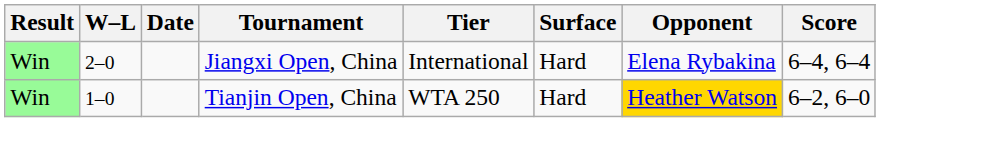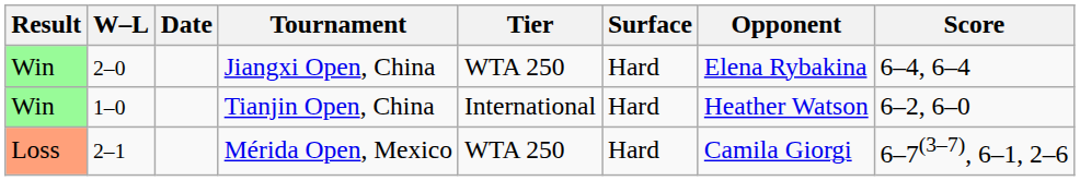 <table class="sortable wikitable">
 <tr>
 <th>Result</th>
 <th class="unsortable">W–L</th>
 <th>Date</th>
 <th>Tournament</th>
 <th>Tier</th>
 <th>Surface</th>
 <th>Opponent</th>
 <th class="unsortable">Score</th>
 </tr>
 <tr>
 <td style="background:#98fb98">Win</td>
 <td><small>2–0</small></td>
 <td><a href='#'></a></td>
 <td><a href='#'>Jiangxi Open</a>, China</td>
-<td>International</td>
+<td>WTA 250</td>
 <td>Hard</td>
 <td> <a href='#'>Elena Rybakina</a></td>
 <td>6–4, 6–4</td>
 </tr>
 <tr>
 <td style="background:#98fb98">Win</td>
 <td><small>1–0</small></td>
 <td><a href='#'></a></td>
 <td><a href='#'>Tianjin Open</a>, China</td>
+<td>International</td>
+<td>Hard</td>
+<td> <a href='#'>Heather Watson</a></td>
+<td>6–2, 6–0</td>
+</tr>
+<tr>
+<td style="background:#ffa07a">Loss</td>
+<td><small>2–1</small></td>
+<td><a href='#'></a></td>
+<td><a href='#'>Mérida Open</a>, Mexico</td>
 <td>WTA 250</td>
 <td>Hard</td>
-<td style="background: gold;"> <a href='#'>Heather Watson</a></td>
-<td>6–2, 6–0</td>
+<td> <a href='#'>Camila Giorgi</a></td>
+<td>6–7<sup>(3–7)</sup>, 6–1, 2–6</td>
 </tr>
 </table>
